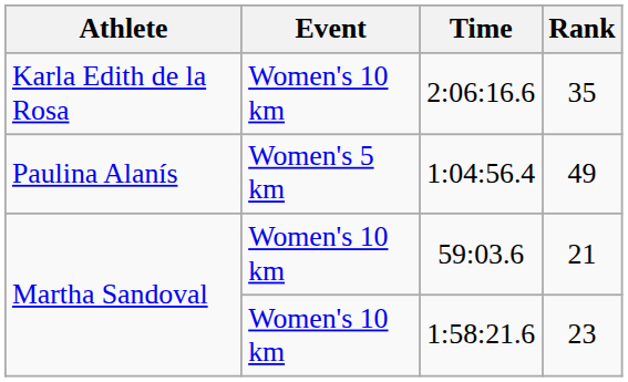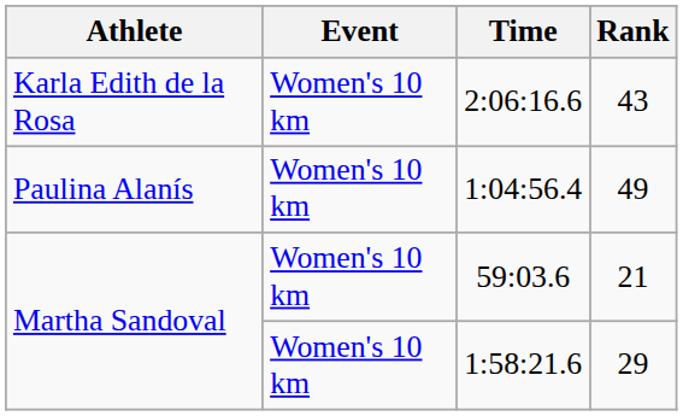 <table class="wikitable" style="text-align:center; font-size:90%; width:50%;">
 <tr>
 <th>Athlete</th>
 <th>Event</th>
 <th>Time</th>
 <th>Rank</th>
 </tr>
 <tr>
 <td align=left><a href='#'>Karla Edith de la Rosa</a></td>
 <td align=left><a href='#'>Women's 10 km</a></td>
 <td>2:06:16.6</td>
-<td>35</td>
+<td>43</td>
 </tr>
 <tr>
 <td align=left><a href='#'>Paulina Alanís</a></td>
-<td align=left><a href='#'>Women's 5 km</a></td>
+<td align=left><a href='#'>Women's 10 km</a></td>
 <td>1:04:56.4</td>
 <td>49</td>
 </tr>
 <tr>
 <td align=left rowspan=2><a href='#'>Martha Sandoval</a></td>
 <td align=left><a href='#'>Women's 10 km</a></td>
 <td>59:03.6</td>
 <td>21</td>
 </tr>
 <tr>
 <td align=left><a href='#'>Women's 10 km</a></td>
 <td>1:58:21.6</td>
-<td>23</td>
+<td>29</td>
 </tr>
 </table>
